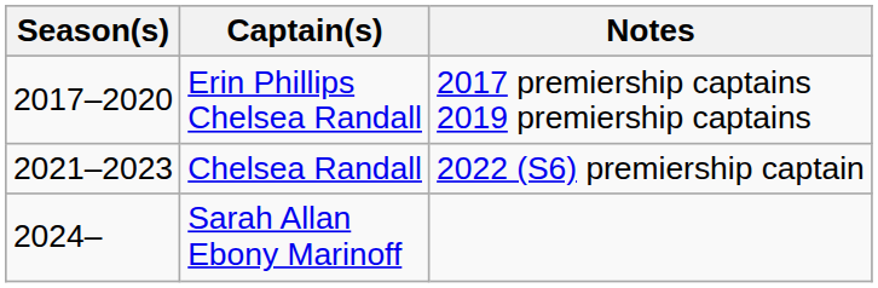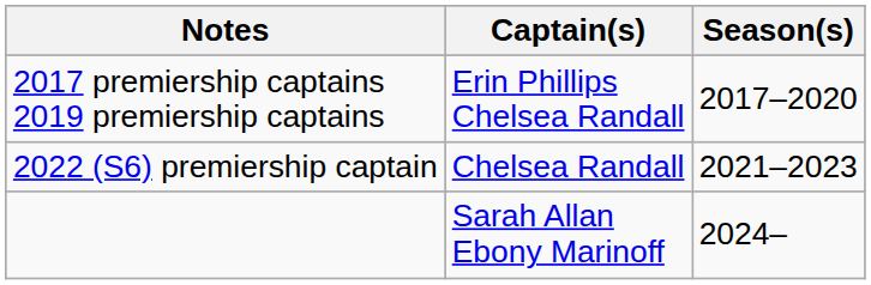 <table class="wikitable sortable">
 <tr>
+<th>Notes</th>
+<th>Captain(s)</th>
 <th>Season(s)</th>
-<th>Captain(s)</th>
-<th>Notes</th>
 </tr>
 <tr>
+<td><a href='#'>2017</a> premiership captains<br><a href='#'>2019</a> premiership captains</td>
+<td><a href='#'>Erin Phillips</a><br><a href='#'>Chelsea Randall</a></td>
 <td>2017–2020</td>
-<td><a href='#'>Erin Phillips</a><br><a href='#'>Chelsea Randall</a></td>
-<td><a href='#'>2017</a> premiership captains<br><a href='#'>2019</a> premiership captains</td>
 </tr>
 <tr>
+<td><a href='#'>2022 (S6)</a> premiership captain</td>
+<td><a href='#'>Chelsea Randall</a></td>
 <td>2021–2023</td>
-<td><a href='#'>Chelsea Randall</a></td>
-<td><a href='#'>2022 (S6)</a> premiership captain</td>
 </tr>
 <tr>
+<td></td>
+<td><a href='#'>Sarah Allan</a><br><a href='#'>Ebony Marinoff</a></td>
 <td>2024–</td>
-<td><a href='#'>Sarah Allan</a><br><a href='#'>Ebony Marinoff</a></td>
-<td></td>
 </tr>
 </table>
